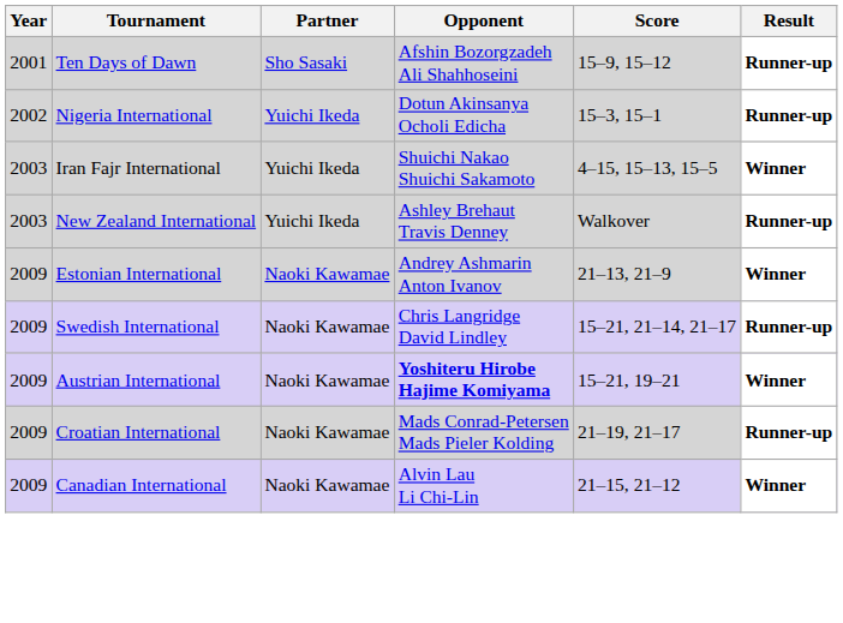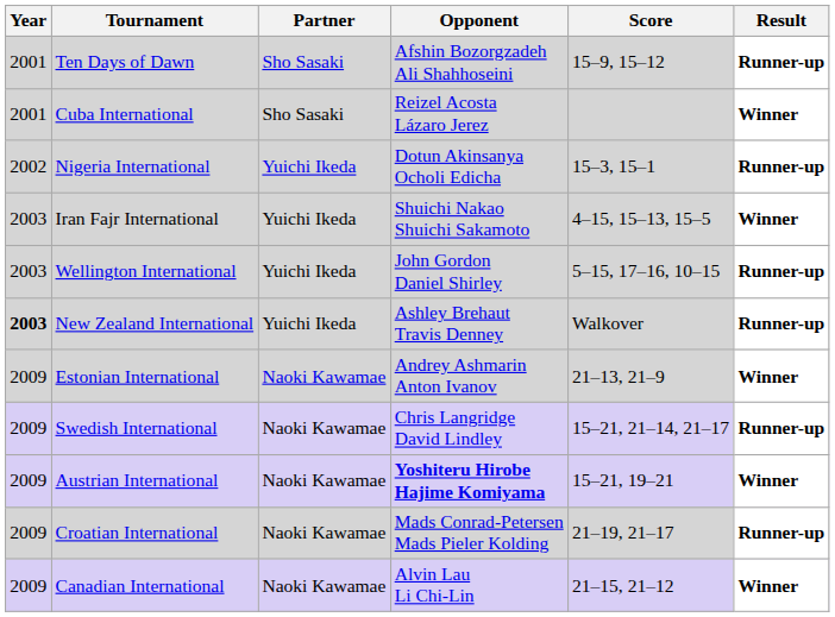 <table class="sortable wikitable" style="font-size: 90%;">
 <tr>
 <th>Year</th>
 <th>Tournament</th>
 <th>Partner</th>
 <th>Opponent</th>
 <th>Score</th>
 <th>Result</th>
 </tr>
 <tr style="background:#D5D5D5">
 <td align="center">2001</td>
 <td align="left"><a href='#'>Ten Days of Dawn</a></td>
 <td align="left"> <a href='#'>Sho Sasaki</a></td>
 <td align="left"> <a href='#'>Afshin Bozorgzadeh</a> <br>  <a href='#'>Ali Shahhoseini</a></td>
 <td align="left">15–9, 15–12</td>
 <td style="text-align:left; background:white"> <strong>Runner-up</strong></td>
+</tr>
+<tr style="background:#D5D5D5">
+<td align="center">2001</td>
+<td align="left"><a href='#'>Cuba International</a></td>
+<td align="left"> Sho Sasaki</td>
+<td align="left"> <a href='#'>Reizel Acosta</a> <br>  <a href='#'>Lázaro Jerez</a></td>
+<td align="left"></td>
+<td style="text-align:left; background:white"> <strong>Winner</strong></td>
 </tr>
 <tr style="background:#D5D5D5">
 <td align="center">2002</td>
 <td align="left"><a href='#'>Nigeria International</a></td>
 <td align="left"> <a href='#'>Yuichi Ikeda</a></td>
 <td align="left"> <a href='#'>Dotun Akinsanya</a> <br>  <a href='#'>Ocholi Edicha</a></td>
 <td align="left">15–3, 15–1</td>
 <td style="text-align:left; background:white"> <strong>Runner-up</strong></td>
 </tr>
 <tr style="background:#D5D5D5">
 <td align="center">2003</td>
 <td align="left">Iran Fajr International</td>
 <td align="left"> Yuichi Ikeda</td>
 <td align="left"> <a href='#'>Shuichi Nakao</a> <br>  <a href='#'>Shuichi Sakamoto</a></td>
 <td align="left">4–15, 15–13, 15–5</td>
 <td style="text-align:left; background:white"> <strong>Winner</strong></td>
 </tr>
 <tr style="background:#D5D5D5">
 <td align="center">2003</td>
+<td align="left"><a href='#'>Wellington International</a></td>
+<td align="left"> Yuichi Ikeda</td>
+<td align="left"> <a href='#'>John Gordon</a> <br>  <a href='#'>Daniel Shirley</a></td>
+<td align="left">5–15, 17–16, 10–15</td>
+<td style="text-align:left; background:white"> <strong>Runner-up</strong></td>
+</tr>
+<tr style="background:#D5D5D5">
+<td align="center"><strong>2003</strong></td>
 <td align="left"><a href='#'>New Zealand International</a></td>
 <td align="left"> Yuichi Ikeda</td>
 <td align="left"> <a href='#'>Ashley Brehaut</a> <br>  <a href='#'>Travis Denney</a></td>
 <td align="left">Walkover</td>
 <td style="text-align:left; background:white"> <strong>Runner-up</strong></td>
 </tr>
 <tr style="background:#D5D5D5">
 <td align="center">2009</td>
 <td align="left"><a href='#'>Estonian International</a></td>
 <td align="left"> <a href='#'>Naoki Kawamae</a></td>
 <td align="left"> <a href='#'>Andrey Ashmarin</a> <br>  <a href='#'>Anton Ivanov</a></td>
 <td align="left">21–13, 21–9</td>
 <td style="text-align:left; background:white"> <strong>Winner</strong></td>
 </tr>
 <tr style="background:#D8CEF6">
 <td align="center">2009</td>
 <td align="left"><a href='#'>Swedish International</a></td>
 <td align="left"> Naoki Kawamae</td>
 <td align="left"> <a href='#'>Chris Langridge</a> <br>  <a href='#'>David Lindley</a></td>
 <td align="left">15–21, 21–14, 21–17</td>
 <td style="text-align:left; background:white"> <strong>Runner-up</strong></td>
 </tr>
 <tr style="background:#D8CEF6">
 <td align="center">2009</td>
 <td align="left"><a href='#'>Austrian International</a></td>
 <td align="left"> Naoki Kawamae</td>
 <td align="left"><strong> <a href='#'>Yoshiteru Hirobe</a> <br>  <a href='#'>Hajime Komiyama</a></strong></td>
 <td align="left">15–21, 19–21</td>
 <td style="text-align:left; background:white"> <strong>Winner</strong></td>
 </tr>
 <tr style="background:#D5D5D5">
 <td align="center">2009</td>
 <td align="left"><a href='#'>Croatian International</a></td>
 <td align="left"> Naoki Kawamae</td>
 <td align="left"> <a href='#'>Mads Conrad-Petersen</a> <br>  <a href='#'>Mads Pieler Kolding</a></td>
 <td align="left">21–19, 21–17</td>
 <td style="text-align:left; background:white"> <strong>Runner-up</strong></td>
 </tr>
 <tr style="background:#D8CEF6">
 <td align="center">2009</td>
 <td align="left"><a href='#'>Canadian International</a></td>
 <td align="left"> Naoki Kawamae</td>
 <td align="left"> <a href='#'>Alvin Lau</a> <br>  <a href='#'>Li Chi-Lin</a></td>
 <td align="left">21–15, 21–12</td>
 <td style="text-align:left; background:white"> <strong>Winner</strong></td>
 </tr>
 </table>
